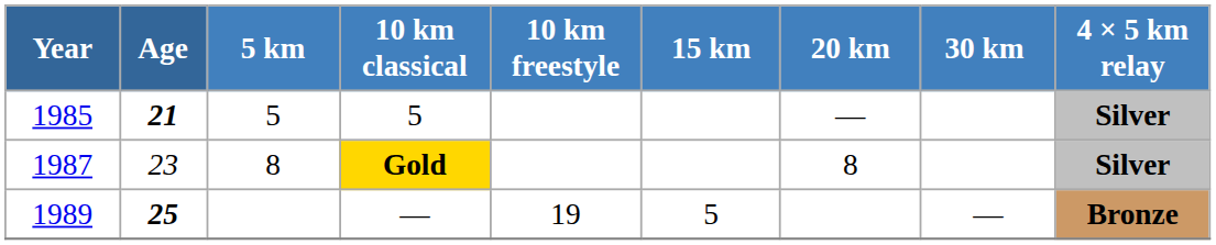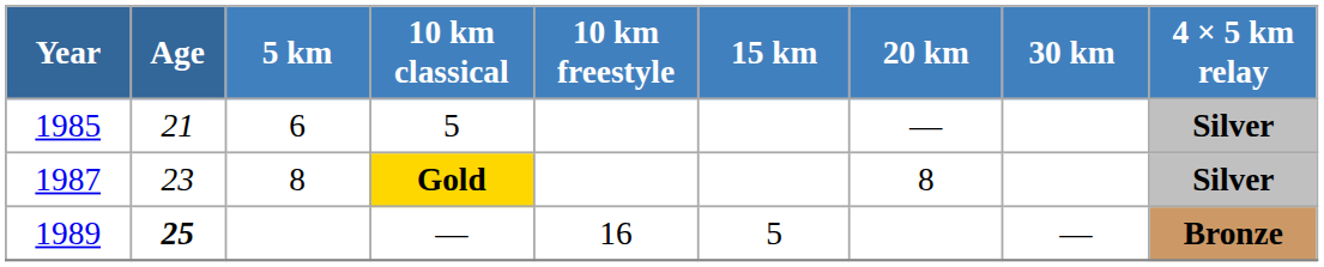 <table class="wikitable" style="font-size:95%; text-align:center; border:grey solid 1px; border-collapse:collapse; background:#ffffff;">
 <tr>
 <th style="background-color:#369; color:white; width:60px;"> Year </th>
 <th style="background-color:#369; color:white; width:40px;"> Age </th>
 <th style="background-color:#4180be; color:white; width:75px;"> 5 km </th>
 <th style="background-color:#4180be; color:white; width:75px;"> 10 km <br> classical </th>
 <th style="background-color:#4180be; color:white; width:75px;"> 10 km <br> freestyle </th>
 <th style="background-color:#4180be; color:white; width:75px;"> 15 km </th>
 <th style="background-color:#4180be; color:white; width:75px;"> 20 km </th>
 <th style="background-color:#4180be; color:white; width:75px;"> 30 km  </th>
 <th style="background-color:#4180be; color:white; width:75px;"> 4 × 5 km <br> relay </th>
 </tr>
 <tr>
 <td><a href='#'>1985</a></td>
-<td><strong><em>21</em></strong></td>
-<td>5</td>
+<td><em>21</em></td>
+<td>6</td>
 <td>5</td>
 <td></td>
 <td></td>
 <td>—</td>
 <td></td>
 <td style="background:silver;"><strong>Silver</strong></td>
 </tr>
 <tr>
 <td><a href='#'>1987</a></td>
 <td><em>23</em></td>
 <td>8</td>
 <td style="background:gold;"><strong>Gold</strong></td>
 <td></td>
 <td></td>
 <td>8</td>
 <td></td>
 <td style="background:silver;"><strong>Silver</strong></td>
 </tr>
 <tr>
 <td><a href='#'>1989</a></td>
 <td><strong><em>25</em></strong></td>
 <td></td>
 <td>—</td>
-<td>19</td>
+<td>16</td>
 <td>5</td>
 <td></td>
 <td>—</td>
 <td bgcolor="cc9966"><strong>Bronze</strong></td>
 </tr>
 <tr>
 </tr>
 </table>
